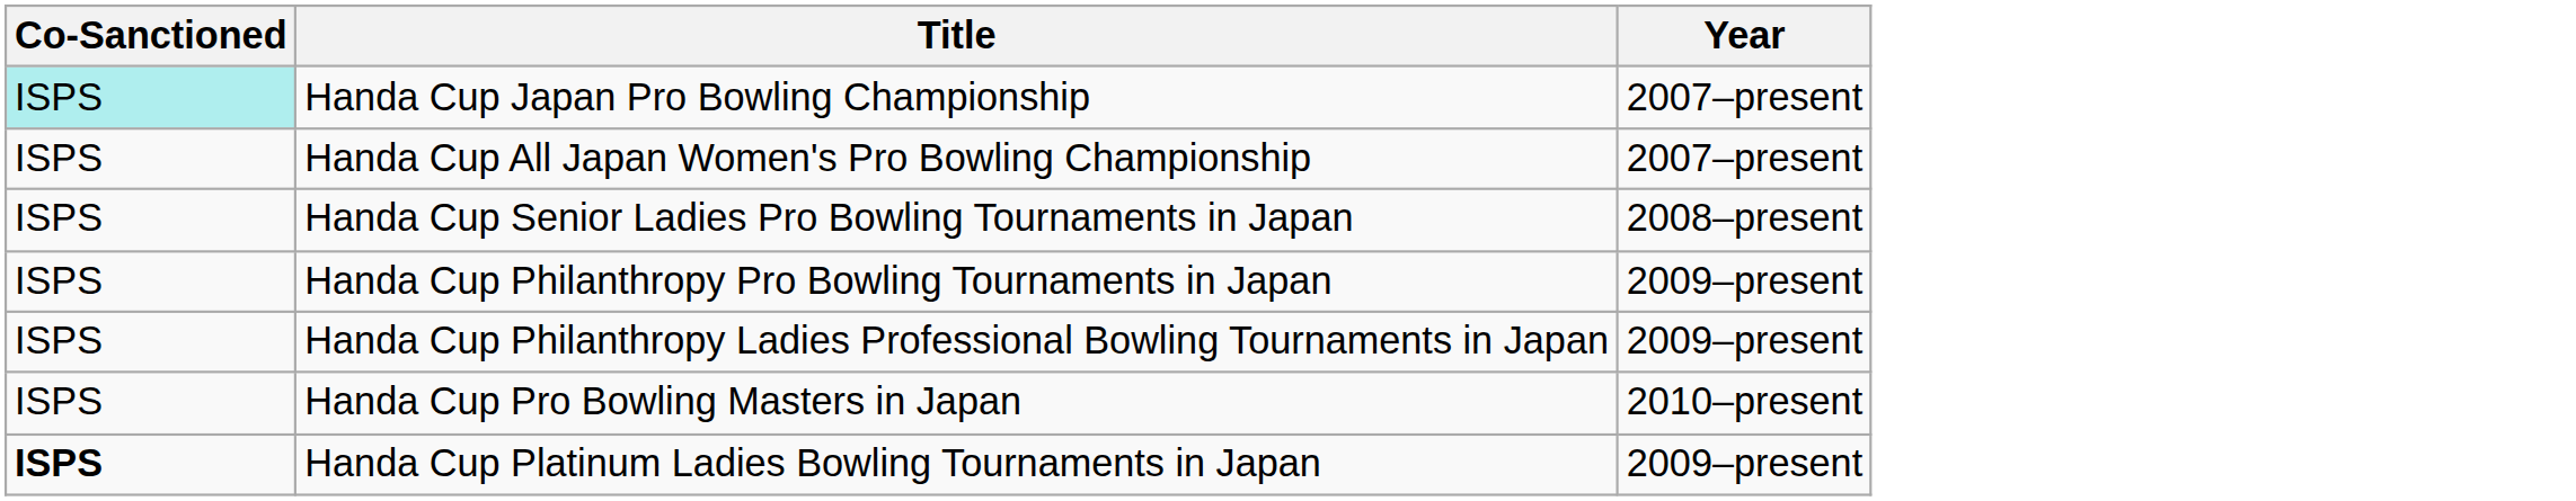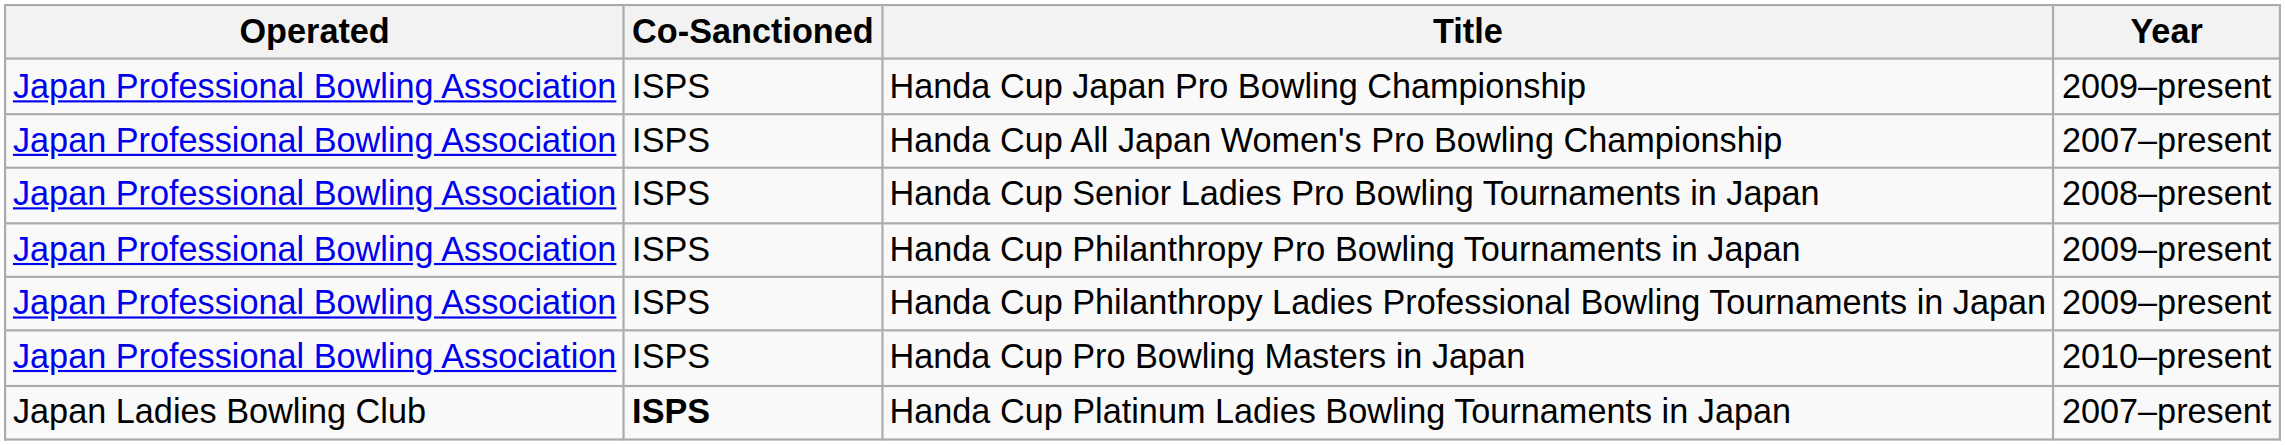 <table class="wikitable sortable">
 <tr>
+<th valign=top>Operated</th>
 <th valign=top>Co-Sanctioned</th>
 <th valign=top>Title</th>
 <th valign=top>Year</th>
 </tr>
 <tr>
-<td style="background: paleturquoise;">ISPS</td>
+<td><a href='#'>Japan Professional Bowling Association</a></td>
+<td>ISPS</td>
 <td>Handa Cup Japan Pro Bowling Championship</td>
-<td>2007–present</td>
+<td>2009–present</td>
 </tr>
 <tr>
+<td><a href='#'>Japan Professional Bowling Association</a></td>
 <td>ISPS</td>
 <td>Handa Cup All Japan Women's Pro Bowling Championship</td>
 <td>2007–present</td>
 </tr>
 <tr>
+<td><a href='#'>Japan Professional Bowling Association</a></td>
 <td>ISPS</td>
 <td>Handa Cup Senior Ladies Pro Bowling Tournaments in Japan</td>
 <td>2008–present</td>
 </tr>
 <tr>
+<td><a href='#'>Japan Professional Bowling Association</a></td>
 <td>ISPS</td>
 <td>Handa Cup Philanthropy Pro Bowling Tournaments in Japan</td>
 <td>2009–present</td>
 </tr>
 <tr>
+<td><a href='#'>Japan Professional Bowling Association</a></td>
 <td>ISPS</td>
 <td>Handa Cup Philanthropy Ladies Professional Bowling Tournaments in Japan</td>
 <td>2009–present</td>
 </tr>
 <tr>
+<td><a href='#'>Japan Professional Bowling Association</a></td>
 <td>ISPS</td>
 <td>Handa Cup Pro Bowling Masters in Japan</td>
 <td>2010–present</td>
 </tr>
 <tr>
+<td>Japan Ladies Bowling Club</td>
 <td><strong>ISPS</strong></td>
 <td>Handa Cup Platinum Ladies Bowling Tournaments in Japan</td>
-<td>2009–present</td>
+<td>2007–present</td>
 </tr>
 </table>
